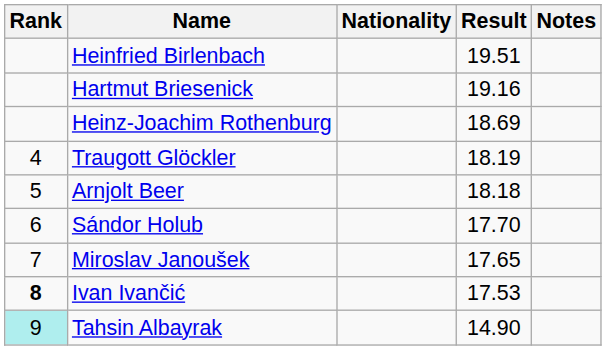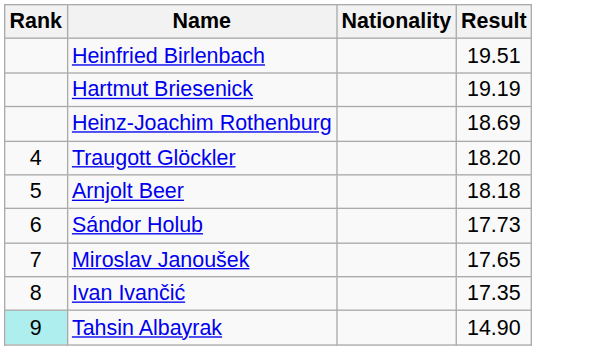 <table class="wikitable sortable" style="text-align:center">
 <tr>
 <th>Rank</th>
 <th>Name</th>
 <th>Nationality</th>
 <th>Result</th>
-<th>Notes</th>
 </tr>
 <tr>
 <td></td>
 <td align="left"><a href='#'>Heinfried Birlenbach</a></td>
 <td align=left></td>
 <td>19.51</td>
-<td></td>
 </tr>
 <tr>
 <td></td>
 <td align="left"><a href='#'>Hartmut Briesenick</a></td>
 <td align=left></td>
-<td>19.16</td>
-<td></td>
+<td>19.19</td>
 </tr>
 <tr>
 <td></td>
 <td align="left"><a href='#'>Heinz-Joachim Rothenburg</a></td>
 <td align=left></td>
 <td>18.69</td>
-<td></td>
 </tr>
 <tr>
 <td>4</td>
 <td align="left"><a href='#'>Traugott Glöckler</a></td>
 <td align=left></td>
-<td>18.19</td>
-<td></td>
+<td>18.20</td>
 </tr>
 <tr>
 <td>5</td>
 <td align="left"><a href='#'>Arnjolt Beer</a></td>
 <td align=left></td>
 <td>18.18</td>
-<td></td>
 </tr>
 <tr>
 <td>6</td>
 <td align="left"><a href='#'>Sándor Holub</a></td>
 <td align=left></td>
-<td>17.70</td>
-<td></td>
+<td>17.73</td>
 </tr>
 <tr>
 <td>7</td>
 <td align="left"><a href='#'>Miroslav Janoušek</a></td>
 <td align=left></td>
 <td>17.65</td>
-<td></td>
 </tr>
 <tr>
-<td><strong>8</strong></td>
+<td>8</td>
 <td align="left"><a href='#'>Ivan Ivančić</a></td>
 <td align=left></td>
-<td>17.53</td>
-<td></td>
+<td>17.35</td>
 </tr>
 <tr>
 <td style="background: paleturquoise;">9</td>
 <td align="left"><a href='#'>Tahsin Albayrak</a></td>
 <td align=left></td>
 <td>14.90</td>
-<td></td>
 </tr>
 </table>
